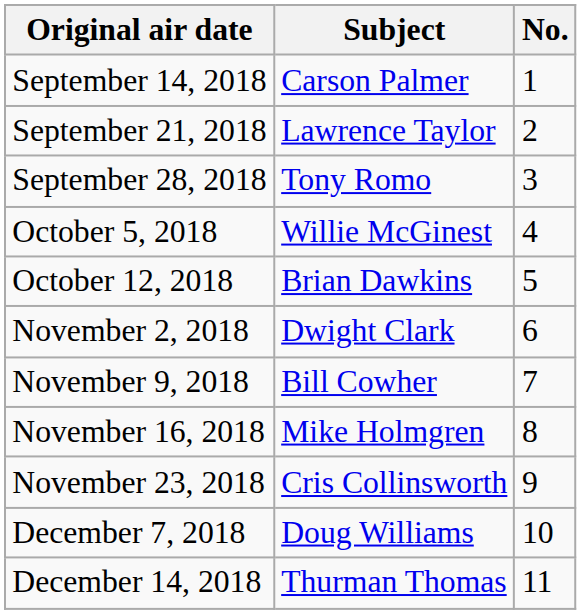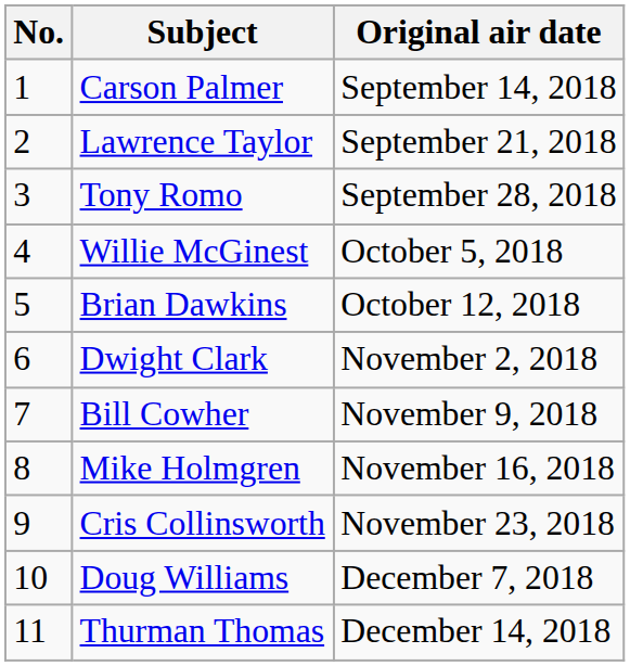 <table class=wikitable>
 <tr>
+<th>No.</th>
+<th>Subject</th>
 <th>Original air date</th>
-<th>Subject</th>
-<th>No.</th>
 </tr>
 <tr>
+<td>1</td>
+<td><a href='#'>Carson Palmer</a></td>
 <td>September 14, 2018</td>
-<td><a href='#'>Carson Palmer</a></td>
-<td>1</td>
 </tr>
 <tr>
+<td>2</td>
+<td><a href='#'>Lawrence Taylor</a></td>
 <td>September 21, 2018</td>
-<td><a href='#'>Lawrence Taylor</a></td>
-<td>2</td>
 </tr>
 <tr>
+<td>3</td>
+<td><a href='#'>Tony Romo</a></td>
 <td>September 28, 2018</td>
-<td><a href='#'>Tony Romo</a></td>
-<td>3</td>
 </tr>
 <tr>
+<td>4</td>
+<td><a href='#'>Willie McGinest</a></td>
 <td>October 5, 2018</td>
-<td><a href='#'>Willie McGinest</a></td>
-<td>4</td>
 </tr>
 <tr>
+<td>5</td>
+<td><a href='#'>Brian Dawkins</a></td>
 <td>October 12, 2018</td>
-<td><a href='#'>Brian Dawkins</a></td>
-<td>5</td>
 </tr>
 <tr>
+<td>6</td>
+<td><a href='#'>Dwight Clark</a></td>
 <td>November 2, 2018</td>
-<td><a href='#'>Dwight Clark</a></td>
-<td>6</td>
 </tr>
 <tr>
+<td>7</td>
+<td><a href='#'>Bill Cowher</a></td>
 <td>November 9, 2018</td>
-<td><a href='#'>Bill Cowher</a></td>
-<td>7</td>
 </tr>
 <tr>
+<td>8</td>
+<td><a href='#'>Mike Holmgren</a></td>
 <td>November 16, 2018</td>
-<td><a href='#'>Mike Holmgren</a></td>
-<td>8</td>
 </tr>
 <tr>
+<td>9</td>
+<td><a href='#'>Cris Collinsworth</a></td>
 <td>November 23, 2018</td>
-<td><a href='#'>Cris Collinsworth</a></td>
-<td>9</td>
 </tr>
 <tr>
+<td>10</td>
+<td><a href='#'>Doug Williams</a></td>
 <td>December 7, 2018</td>
-<td><a href='#'>Doug Williams</a></td>
-<td>10</td>
 </tr>
 <tr>
+<td>11</td>
+<td><a href='#'>Thurman Thomas</a></td>
 <td>December 14, 2018</td>
-<td><a href='#'>Thurman Thomas</a></td>
-<td>11</td>
 </tr>
 </table>
